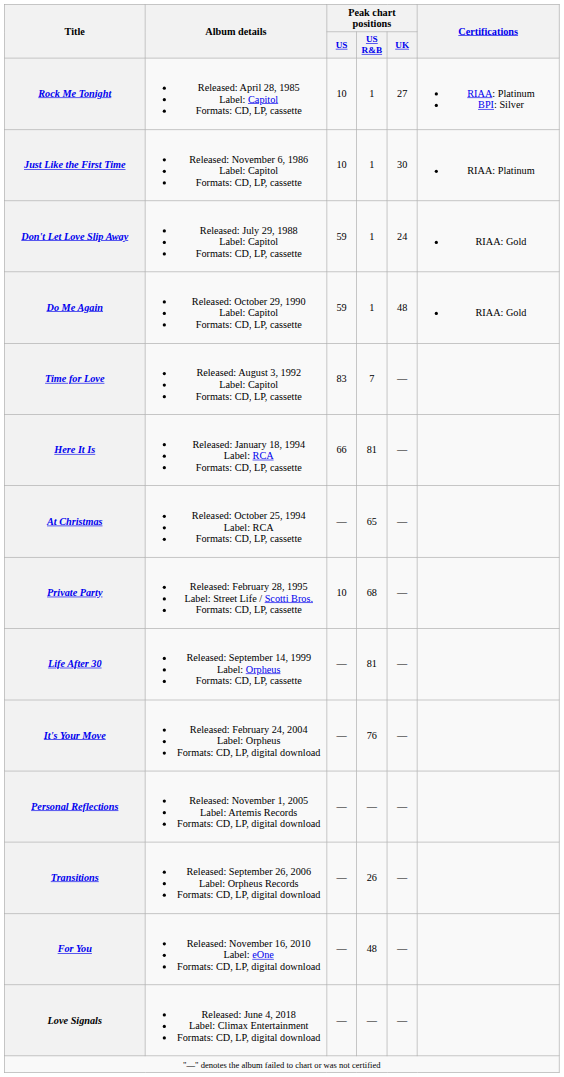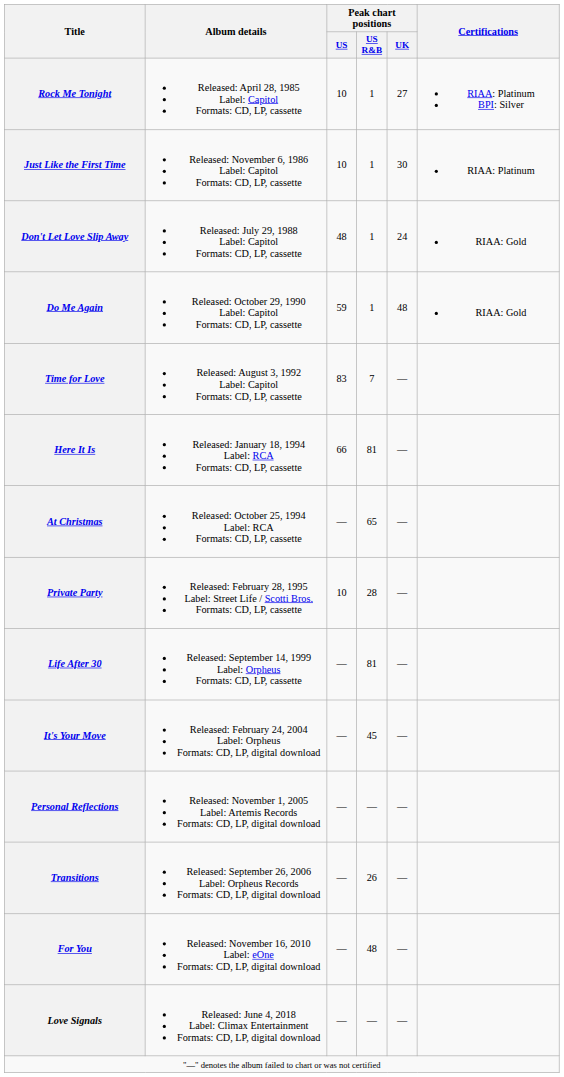 <table class="wikitable plainrowheaders" style="text-align:center;">
 <tr>
 <th scope="col" rowspan="2" style="width:14em;">Title</th>
 <th scope="col" rowspan="2" style="width:18em;">Album details</th>
 <th scope="col" colspan="3">Peak chart positions</th>
 <th scope="col" rowspan="2" style="width:14em;"><a href='#'>Certifications</a></th>
 </tr>
 <tr>
 <th scope="col" style="width:2.9em;font-size:90%;"><a href='#'>US</a><br></th>
 <th scope="col" style="width:2.9em;font-size:90%;"><a href='#'>US<br>R&B</a><br></th>
 <th scope="col" style="width:2.9em;font-size:90%;"><a href='#'>UK</a><br></th>
 </tr>
 <tr>
 <th scope="row"><em><a href='#'>Rock Me Tonight</a></em></th>
 <td><br><ul><li>Released: April 28, 1985</li><li>Label: <a href='#'>Capitol</a></li><li>Formats: CD, LP, cassette</li></ul></td>
 <td>10</td>
 <td>1</td>
 <td>27</td>
 <td><br><ul><li><a href='#'>RIAA</a>: Platinum</li><li><a href='#'>BPI</a>: Silver</li></ul></td>
 </tr>
 <tr>
 <th scope="row"><em><a href='#'>Just Like the First Time</a></em></th>
 <td><br><ul><li>Released: November 6, 1986</li><li>Label: Capitol</li><li>Formats: CD, LP, cassette</li></ul></td>
 <td>10</td>
 <td>1</td>
 <td>30</td>
 <td><br><ul><li>RIAA: Platinum</li></ul></td>
 </tr>
 <tr>
 <th scope="row"><em><a href='#'>Don't Let Love Slip Away</a></em></th>
 <td><br><ul><li>Released: July 29, 1988</li><li>Label: Capitol</li><li>Formats: CD, LP, cassette</li></ul></td>
-<td>59</td>
+<td>48</td>
 <td>1</td>
 <td>24</td>
 <td><br><ul><li>RIAA: Gold</li></ul></td>
 </tr>
 <tr>
 <th scope="row"><em><a href='#'>Do Me Again</a></em></th>
 <td><br><ul><li>Released: October 29, 1990</li><li>Label: Capitol</li><li>Formats: CD, LP, cassette</li></ul></td>
 <td>59</td>
 <td>1</td>
 <td>48</td>
 <td><br><ul><li>RIAA: Gold</li></ul></td>
 </tr>
 <tr>
 <th scope="row"><em><a href='#'>Time for Love</a></em></th>
 <td><br><ul><li>Released: August 3, 1992</li><li>Label: Capitol</li><li>Formats: CD, LP, cassette</li></ul></td>
 <td>83</td>
 <td>7</td>
 <td>—</td>
 <td></td>
 </tr>
 <tr>
 <th scope="row"><em><a href='#'>Here It Is</a></em></th>
 <td><br><ul><li>Released: January 18, 1994</li><li>Label: <a href='#'>RCA</a></li><li>Formats: CD, LP, cassette</li></ul></td>
 <td>66</td>
 <td>81</td>
 <td>—</td>
 <td></td>
 </tr>
 <tr>
 <th scope="row"><em><a href='#'>At Christmas</a></em></th>
 <td><br><ul><li>Released: October 25, 1994</li><li>Label: RCA</li><li>Formats: CD, LP, cassette</li></ul></td>
 <td>—</td>
 <td>65</td>
 <td>—</td>
 <td></td>
 </tr>
 <tr>
 <th scope="row"><em><a href='#'>Private Party</a></em></th>
 <td><br><ul><li>Released: February 28, 1995</li><li>Label: Street Life / <a href='#'>Scotti Bros.</a></li><li>Formats: CD, LP, cassette</li></ul></td>
 <td>10</td>
-<td>68</td>
+<td>28</td>
 <td>—</td>
 <td></td>
 </tr>
 <tr>
 <th scope="row"><em><a href='#'>Life After 30</a></em></th>
 <td><br><ul><li>Released: September 14, 1999</li><li>Label: <a href='#'>Orpheus</a></li><li>Formats: CD, LP, cassette</li></ul></td>
 <td>—</td>
 <td>81</td>
 <td>—</td>
 <td></td>
 </tr>
 <tr>
 <th scope="row"><em><a href='#'>It's Your Move</a></em></th>
 <td><br><ul><li>Released: February 24, 2004</li><li>Label: Orpheus</li><li>Formats: CD, LP, digital download</li></ul></td>
 <td>—</td>
-<td>76</td>
+<td>45</td>
 <td>—</td>
 <td></td>
 </tr>
 <tr>
 <th scope="row"><em><a href='#'>Personal Reflections</a></em></th>
 <td><br><ul><li>Released: November 1, 2005</li><li>Label: Artemis Records</li><li>Formats: CD, LP, digital download</li></ul></td>
 <td>—</td>
 <td>—</td>
 <td>—</td>
 <td></td>
 </tr>
 <tr>
 <th scope="row"><em><a href='#'>Transitions</a></em></th>
 <td><br><ul><li>Released: September 26, 2006</li><li>Label: Orpheus Records</li><li>Formats: CD, LP, digital download</li></ul></td>
 <td>—</td>
 <td>26</td>
 <td>—</td>
 <td></td>
 </tr>
 <tr>
 <th scope="row"><em><a href='#'>For You</a></em></th>
 <td><br><ul><li>Released: November 16, 2010</li><li>Label: <a href='#'>eOne</a></li><li>Formats: CD, LP, digital download</li></ul></td>
 <td>—</td>
 <td>48</td>
 <td>—</td>
 <td></td>
 </tr>
 <tr>
 <th scope="row"><em>Love Signals</em></th>
 <td><br><ul><li>Released: June 4, 2018</li><li>Label: Climax Entertainment</li><li>Formats: CD, LP, digital download</li></ul></td>
 <td>—</td>
 <td>—</td>
 <td>—</td>
 <td></td>
 </tr>
 <tr>
 <td style="text-align:center;" colspan="8"><small>"—" denotes the album failed to chart or was not certified</small></td>
 </tr>
 </table>
